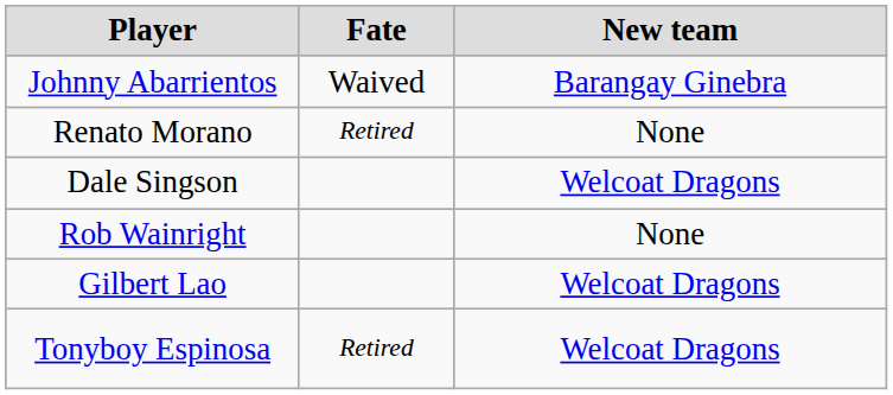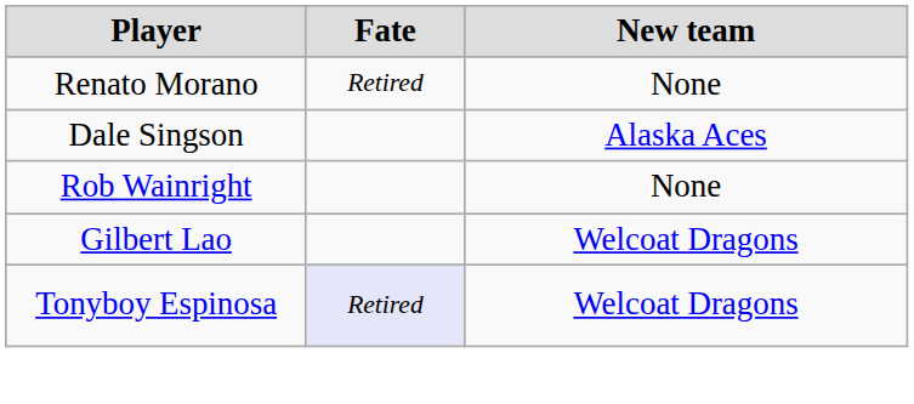 <table class="wikitable" style="text-align: center">
 <tr align="center" bgcolor="#dddddd">
 <td style="width:140px"><strong>Player</strong></td>
 <td style="width:70px"><strong>Fate</strong></td>
 <td style="width:210px"><strong>New team</strong></td>
-</tr>
-<tr>
-<td><a href='#'>Johnny Abarrientos</a></td>
-<td>Waived</td>
-<td><a href='#'>Barangay Ginebra</a></td>
 </tr>
 <tr>
 <td>Renato Morano</td>
 <td style="font-size: 80%"><em>Retired</em></td>
 <td>None</td>
 </tr>
 <tr>
 <td>Dale Singson</td>
 <td></td>
-<td><a href='#'>Welcoat Dragons</a></td>
+<td><a href='#'>Alaska Aces</a></td>
 </tr>
 <tr>
 <td><a href='#'>Rob Wainright</a></td>
 <td></td>
 <td>None</td>
 </tr>
 <tr>
 <td><a href='#'>Gilbert Lao</a></td>
 <td></td>
 <td><a href='#'>Welcoat Dragons</a></td>
 </tr>
 <tr style="height:40px">
 <td><a href='#'>Tonyboy Espinosa</a></td>
-<td style="font-size: 80%"><em>Retired</em></td>
+<td style="background: lavender; font-size: 80%"><em>Retired</em></td>
 <td><a href='#'>Welcoat Dragons</a></td>
 </tr>
 </table>
